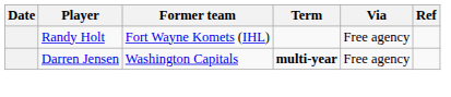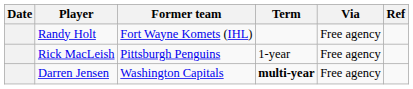 <table class="wikitable plainrowheaders">
 <tr style="background:#ddd; text-align:center;">
 <th>Date</th>
 <th>Player</th>
 <th>Former team</th>
 <th>Term</th>
 <th>Via</th>
 <th>Ref</th>
 </tr>
 <tr>
 <th scope="row"></th>
 <td><a href='#'>Randy Holt</a></td>
 <td><a href='#'>Fort Wayne Komets</a> (<a href='#'>IHL</a>)</td>
 <td></td>
 <td>Free agency</td>
 <td></td>
 </tr>
 <tr>
 <th scope="row"></th>
+<td><a href='#'>Rick MacLeish</a></td>
+<td><a href='#'>Pittsburgh Penguins</a></td>
+<td>1-year</td>
+<td>Free agency</td>
+<td></td>
+</tr>
+<tr>
+<th scope="row"></th>
 <td><a href='#'>Darren Jensen</a></td>
 <td><a href='#'>Washington Capitals</a></td>
 <td><strong>multi-year</strong></td>
 <td>Free agency</td>
 <td></td>
 </tr>
 </table>
